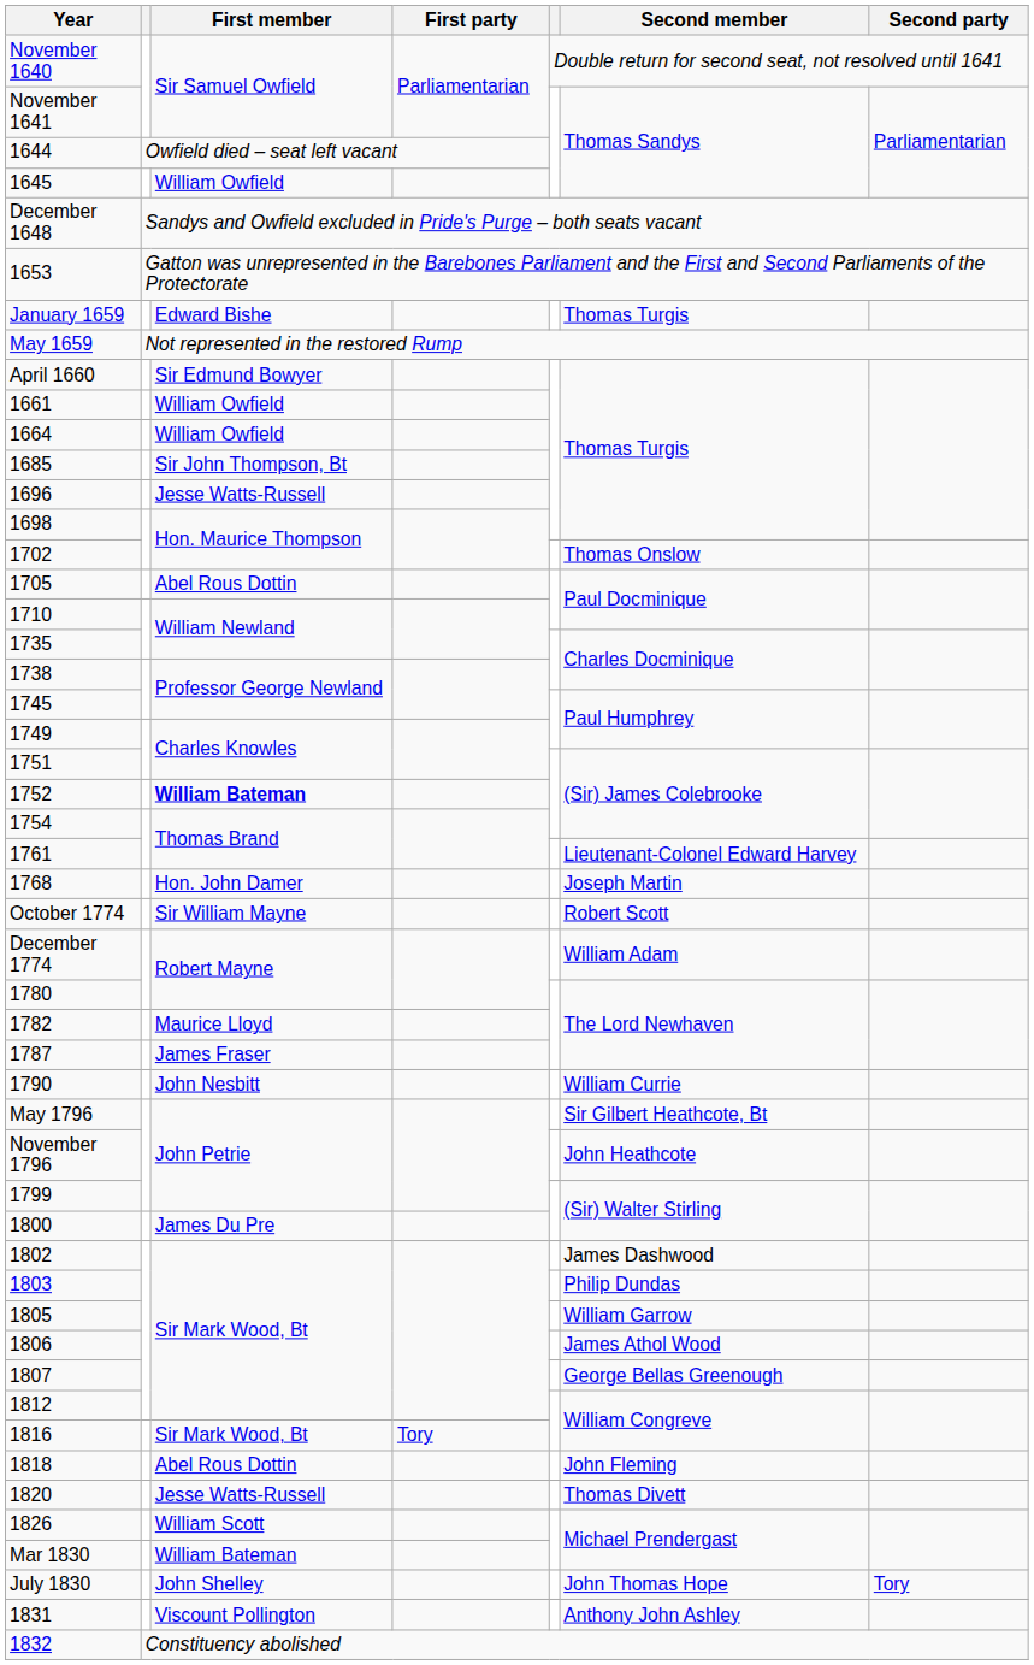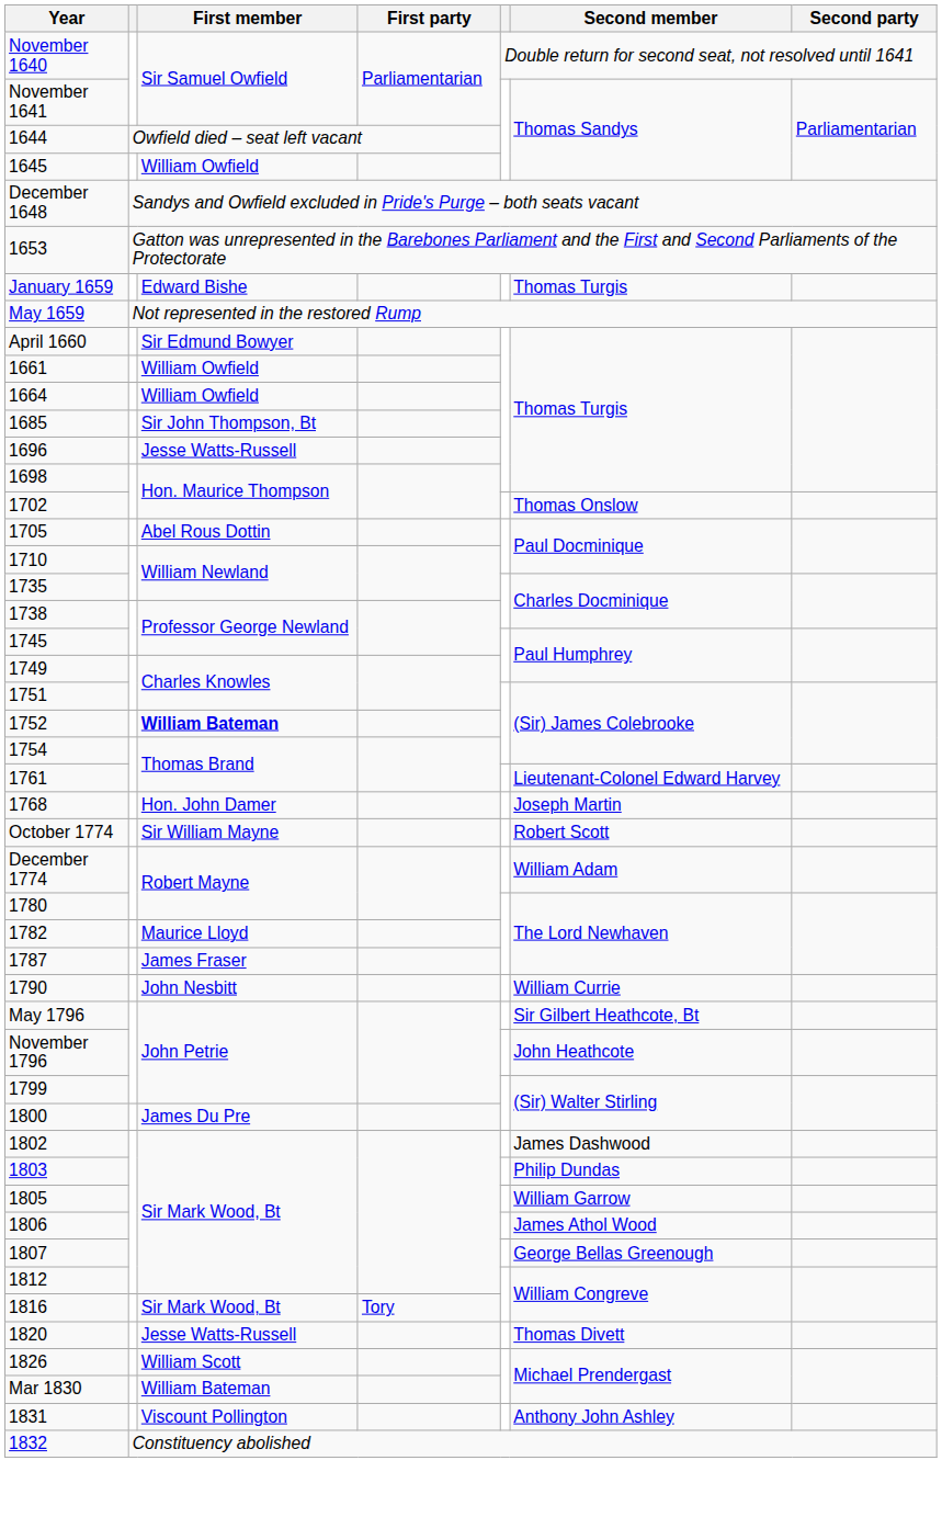 <table class="wikitable">
 <tr>
 <th>Year</th>
 <th></th>
 <th>First member</th>
 <th>First party</th>
 <th></th>
 <th>Second member</th>
 <th>Second party</th>
 </tr>
 <tr>
 <td><a href='#'>November 1640</a></td>
 <td rowspan="2" style="color:inherit;background-color: white"></td>
 <td rowspan="2"><a href='#'>Sir Samuel Owfield</a></td>
 <td rowspan="2"><a href='#'>Parliamentarian</a></td>
 <td colspan="3"><em>Double return for second seat, not resolved until 1641</em></td>
 </tr>
 <tr>
 <td>November 1641</td>
 <td rowspan="3" style="color:inherit;background-color: white"></td>
 <td rowspan="3"><a href='#'>Thomas Sandys</a></td>
 <td rowspan="3"><a href='#'>Parliamentarian</a></td>
 </tr>
 <tr>
 <td>1644</td>
 <td colspan="3"><em>Owfield died – seat left vacant</em></td>
 </tr>
 <tr>
 <td>1645</td>
 <td style="color:inherit;background-color: white"></td>
 <td><a href='#'>William Owfield</a></td>
 <td></td>
 </tr>
 <tr>
 <td>December 1648</td>
 <td colspan="6"><em>Sandys and Owfield excluded in <a href='#'>Pride's Purge</a> – both seats vacant</em></td>
 </tr>
 <tr>
 <td>1653</td>
 <td colspan="6"><em>Gatton was unrepresented in the <a href='#'>Barebones Parliament</a> and the <a href='#'>First</a> and <a href='#'>Second</a> Parliaments of the Protectorate</em></td>
 </tr>
 <tr>
 <td><a href='#'>January 1659</a></td>
 <td style="color:inherit;background-color: white"></td>
 <td><a href='#'>Edward Bishe</a></td>
 <td></td>
 <td style="color:inherit;background-color: white"></td>
 <td><a href='#'>Thomas Turgis</a></td>
 <td></td>
 </tr>
 <tr>
 <td><a href='#'>May 1659</a></td>
 <td colspan="6"><em>Not represented in the restored <a href='#'>Rump</a></em></td>
 </tr>
 <tr>
 <td>April 1660</td>
 <td style="color:inherit;background-color: white"></td>
 <td><a href='#'>Sir Edmund Bowyer</a></td>
 <td></td>
 <td rowspan="6" style="color:inherit;background-color: white"></td>
 <td rowspan="6"><a href='#'>Thomas Turgis</a></td>
 <td rowspan="6"></td>
 </tr>
 <tr>
 <td>1661</td>
 <td style="color:inherit;background-color: white"></td>
 <td><a href='#'>William Owfield</a></td>
 <td></td>
 </tr>
 <tr>
 <td>1664</td>
 <td style="color:inherit;background-color: white"></td>
 <td><a href='#'>William Owfield</a></td>
 <td></td>
 </tr>
 <tr>
 <td>1685</td>
 <td style="color:inherit;background-color: white"></td>
 <td><a href='#'>Sir John Thompson, Bt</a></td>
 <td></td>
 </tr>
 <tr>
 <td>1696</td>
 <td style="color:inherit;background-color: white"></td>
 <td><a href='#'>Jesse Watts-Russell</a></td>
 <td></td>
 </tr>
 <tr>
 <td>1698</td>
 <td rowspan="2" style="color:inherit;background-color: white"></td>
 <td rowspan="2"><a href='#'>Hon. Maurice Thompson</a></td>
 <td rowspan="2"></td>
 </tr>
 <tr>
 <td>1702</td>
 <td style="color:inherit;background-color: white"></td>
 <td><a href='#'>Thomas Onslow</a></td>
 <td></td>
 </tr>
 <tr>
 <td>1705</td>
 <td style="color:inherit;background-color: white"></td>
 <td><a href='#'>Abel Rous Dottin</a></td>
 <td></td>
 <td rowspan="2" style="color:inherit;background-color: white"></td>
 <td rowspan="2"><a href='#'>Paul Docminique</a></td>
 <td rowspan="2"></td>
 </tr>
 <tr>
 <td>1710</td>
 <td rowspan="2" style="color:inherit;background-color: white"></td>
 <td rowspan="2"><a href='#'>William Newland</a></td>
 <td rowspan="2"></td>
 </tr>
 <tr>
 <td>1735</td>
 <td rowspan="2" style="color:inherit;background-color: white"></td>
 <td rowspan="2"><a href='#'>Charles Docminique</a></td>
 <td rowspan="2"></td>
 </tr>
 <tr>
 <td>1738</td>
 <td rowspan="2" style="color:inherit;background-color: white"></td>
 <td rowspan="2"><a href='#'>Professor George Newland</a></td>
 <td rowspan="2"></td>
 </tr>
 <tr>
 <td>1745</td>
 <td rowspan="2" style="color:inherit;background-color: white"></td>
 <td rowspan="2"><a href='#'>Paul Humphrey</a></td>
 <td rowspan="2"></td>
 </tr>
 <tr>
 <td>1749</td>
 <td rowspan="2" style="color:inherit;background-color: white"></td>
 <td rowspan="2"><a href='#'>Charles Knowles</a></td>
 <td rowspan="2"></td>
 </tr>
 <tr>
 <td>1751</td>
 <td rowspan="3" style="color:inherit;background-color: white"></td>
 <td rowspan="3"><a href='#'>(Sir) James Colebrooke</a></td>
 <td rowspan="3"></td>
 </tr>
 <tr>
 <td>1752</td>
 <td style="color:inherit;background-color: white"></td>
 <td><strong><a href='#'>William Bateman</a></strong></td>
 <td></td>
 </tr>
 <tr>
 <td>1754</td>
 <td rowspan="2" style="color:inherit;background-color: white"></td>
 <td rowspan="2"><a href='#'>Thomas Brand</a></td>
 <td rowspan="2"></td>
 </tr>
 <tr>
 <td>1761</td>
 <td style="color:inherit;background-color: white"></td>
 <td><a href='#'>Lieutenant-Colonel Edward Harvey</a></td>
 <td></td>
 </tr>
 <tr>
 <td>1768</td>
 <td style="color:inherit;background-color: white"></td>
 <td><a href='#'>Hon. John Damer</a></td>
 <td></td>
 <td style="color:inherit;background-color: white"></td>
 <td><a href='#'>Joseph Martin</a></td>
 <td></td>
 </tr>
 <tr>
 <td>October 1774</td>
 <td style="color:inherit;background-color: white"></td>
 <td><a href='#'>Sir William Mayne</a></td>
 <td></td>
 <td style="color:inherit;background-color: white"></td>
 <td><a href='#'>Robert Scott</a></td>
 <td></td>
 </tr>
 <tr>
 <td>December 1774</td>
 <td rowspan="2" style="color:inherit;background-color: white"></td>
 <td rowspan="2"><a href='#'>Robert Mayne</a></td>
 <td rowspan="2"></td>
 <td style="color:inherit;background-color: white"></td>
 <td><a href='#'>William Adam</a></td>
 <td></td>
 </tr>
 <tr>
 <td>1780</td>
 <td rowspan="3" style="color:inherit;background-color: white"></td>
 <td rowspan="3"><a href='#'>The Lord Newhaven</a></td>
 <td rowspan="3"></td>
 </tr>
 <tr>
 <td>1782</td>
 <td style="color:inherit;background-color: white"></td>
 <td><a href='#'>Maurice Lloyd</a></td>
 <td></td>
 </tr>
 <tr>
 <td>1787</td>
 <td style="color:inherit;background-color: white"></td>
 <td><a href='#'>James Fraser</a></td>
 <td></td>
 </tr>
 <tr>
 <td>1790</td>
 <td style="color:inherit;background-color: white"></td>
 <td><a href='#'>John Nesbitt</a></td>
 <td></td>
 <td style="color:inherit;background-color: white"></td>
 <td><a href='#'>William Currie</a></td>
 <td></td>
 </tr>
 <tr>
 <td>May 1796</td>
 <td rowspan="3" style="color:inherit;background-color: white"></td>
 <td rowspan="3"><a href='#'>John Petrie</a></td>
 <td rowspan="3"></td>
 <td style="color:inherit;background-color: white"></td>
 <td><a href='#'>Sir Gilbert Heathcote, Bt</a></td>
 <td></td>
 </tr>
 <tr>
 <td>November 1796</td>
 <td style="color:inherit;background-color: white"></td>
 <td><a href='#'>John Heathcote</a></td>
 <td></td>
 </tr>
 <tr>
 <td>1799</td>
 <td rowspan="2" style="color:inherit;background-color: white"></td>
 <td rowspan="2"><a href='#'>(Sir) Walter Stirling</a></td>
 <td rowspan="2"></td>
 </tr>
 <tr>
 <td>1800</td>
 <td style="color:inherit;background-color: white"></td>
 <td><a href='#'>James Du Pre</a></td>
 <td></td>
 </tr>
 <tr>
 <td>1802</td>
 <td rowspan="6" style="color:inherit;background-color: white"></td>
 <td rowspan="6"><a href='#'>Sir Mark Wood, Bt</a></td>
 <td rowspan="6"></td>
 <td style="color:inherit;background-color: white"></td>
 <td>James Dashwood</td>
 <td></td>
 </tr>
 <tr>
 <td><a href='#'>1803</a></td>
 <td style="color:inherit;background-color: white"></td>
 <td><a href='#'>Philip Dundas</a></td>
 <td></td>
 </tr>
 <tr>
 <td>1805</td>
 <td style="color:inherit;background-color: white"></td>
 <td><a href='#'>William Garrow</a></td>
 <td></td>
 </tr>
 <tr>
 <td>1806</td>
 <td style="color:inherit;background-color: white"></td>
 <td><a href='#'>James Athol Wood</a></td>
 <td></td>
 </tr>
 <tr>
 <td>1807</td>
 <td style="color:inherit;background-color: white"></td>
 <td><a href='#'>George Bellas Greenough</a></td>
 <td></td>
 </tr>
 <tr>
 <td>1812</td>
 <td rowspan="2" style="color:inherit;background-color: white"></td>
 <td rowspan="2"><a href='#'>William Congreve</a></td>
 <td rowspan="2"></td>
 </tr>
 <tr>
 <td>1816</td>
 <td style="color:inherit;background-color: white"></td>
 <td><a href='#'>Sir Mark Wood, Bt</a></td>
 <td><a href='#'>Tory</a></td>
 </tr>
 <tr>
-<td>1818</td>
-<td style="color:inherit;background-color: white"></td>
-<td><a href='#'>Abel Rous Dottin</a></td>
-<td></td>
-<td style="color:inherit;background-color: white"></td>
-<td><a href='#'>John Fleming</a></td>
-<td></td>
-</tr>
-<tr>
 <td>1820</td>
 <td style="color:inherit;background-color: white"></td>
 <td><a href='#'>Jesse Watts-Russell</a></td>
 <td></td>
 <td style="color:inherit;background-color: white"></td>
 <td><a href='#'>Thomas Divett</a></td>
 <td></td>
 </tr>
 <tr>
 <td>1826</td>
 <td style="color:inherit;background-color: white"></td>
 <td><a href='#'>William Scott</a></td>
 <td></td>
 <td rowspan="2" style="color:inherit;background-color: white"></td>
 <td rowspan="2"><a href='#'>Michael Prendergast</a></td>
 <td rowspan="2"></td>
 </tr>
 <tr>
 <td>Mar 1830</td>
 <td style="color:inherit;background-color: white"></td>
 <td><a href='#'>William Bateman</a></td>
 <td></td>
 </tr>
 <tr>
-<td>July 1830</td>
-<td style="color:inherit;background-color: white"></td>
-<td><a href='#'>John Shelley</a></td>
-<td></td>
-<td style="color:inherit;background-color: white"></td>
-<td><a href='#'>John Thomas Hope</a></td>
-<td><a href='#'>Tory</a></td>
-</tr>
-<tr>
 <td>1831</td>
 <td style="color:inherit;background-color: white"></td>
 <td><a href='#'>Viscount Pollington</a></td>
 <td></td>
 <td style="color:inherit;background-color: white"></td>
 <td><a href='#'>Anthony John Ashley</a></td>
 <td></td>
 </tr>
 <tr>
 <td><a href='#'>1832</a></td>
 <td colspan="6"><em>Constituency abolished</em></td>
 </tr>
 </table>
